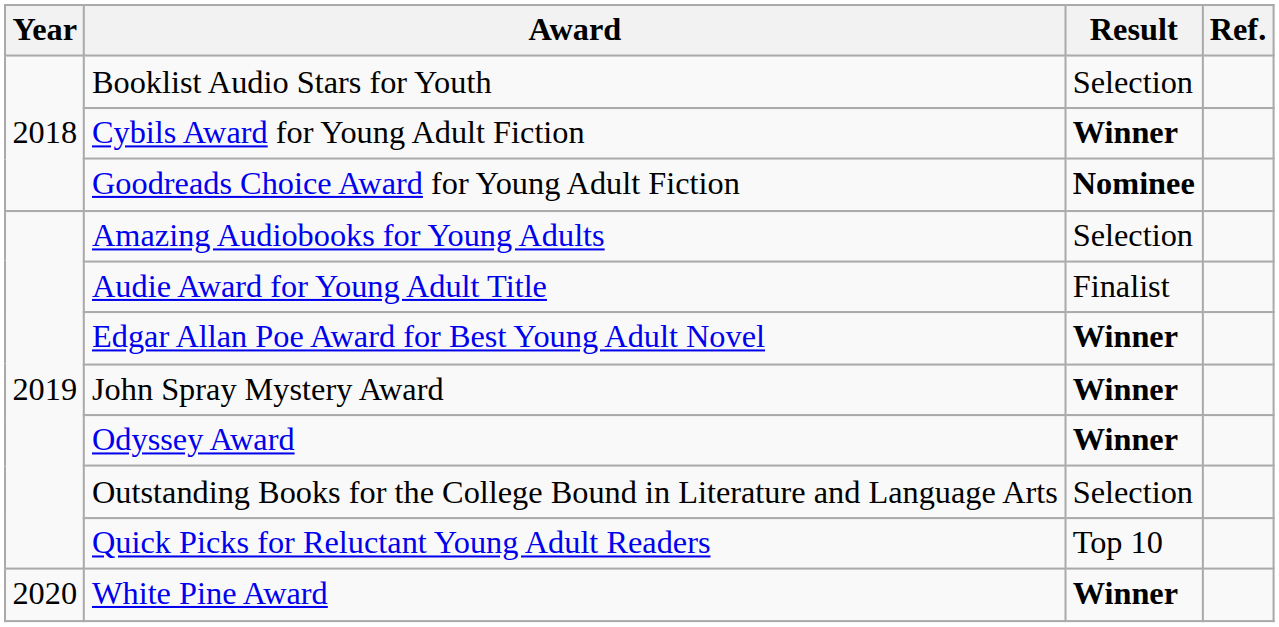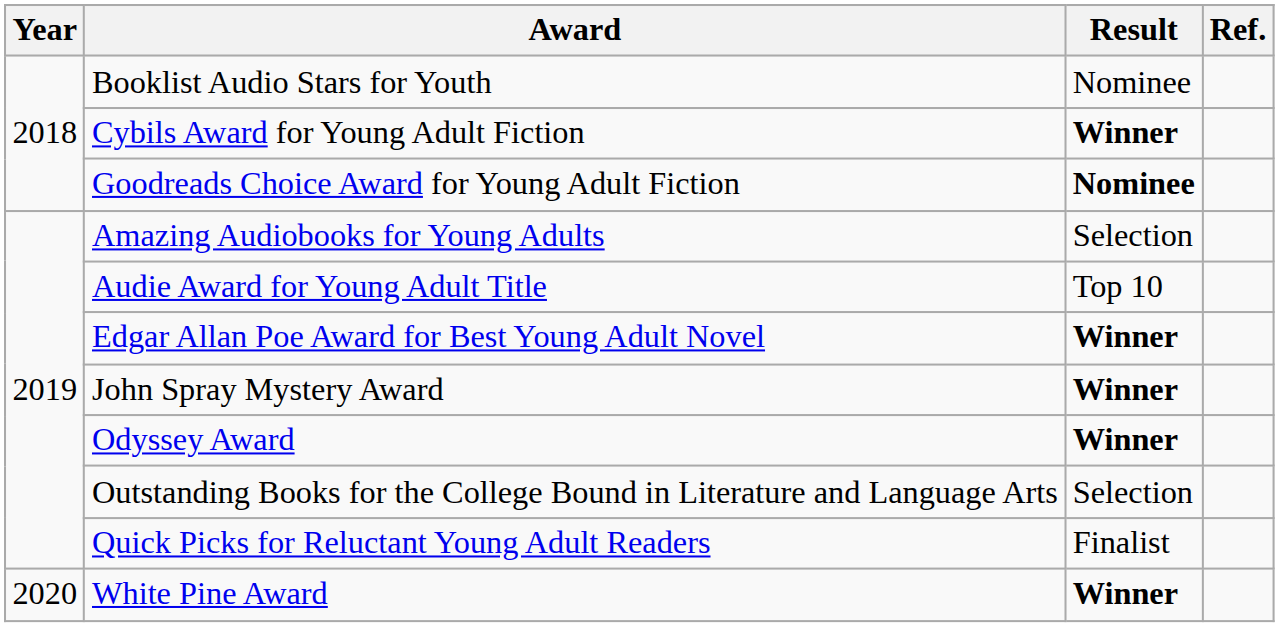 <table class="wikitable sortable mw-collapsible">
 <tr>
 <th>Year</th>
 <th>Award</th>
 <th>Result</th>
 <th>Ref.</th>
 </tr>
 <tr>
 <td rowspan="3">2018</td>
 <td>Booklist Audio Stars for Youth</td>
-<td>Selection</td>
+<td>Nominee</td>
 <td></td>
 </tr>
 <tr>
 <td><a href='#'>Cybils Award</a> for Young Adult Fiction</td>
 <td><strong>Winner</strong></td>
 <td></td>
 </tr>
 <tr>
 <td><a href='#'>Goodreads Choice Award</a> for Young Adult Fiction</td>
 <td><strong>Nominee</strong></td>
 <td></td>
 </tr>
 <tr>
 <td rowspan="7">2019</td>
 <td><a href='#'>Amazing Audiobooks for Young Adults</a></td>
 <td>Selection</td>
 <td></td>
 </tr>
 <tr>
 <td><a href='#'>Audie Award for Young Adult Title</a></td>
-<td>Finalist</td>
+<td>Top 10</td>
 <td></td>
 </tr>
 <tr>
 <td><a href='#'>Edgar Allan Poe Award for Best Young Adult Novel</a></td>
 <td><strong>Winner</strong></td>
 <td></td>
 </tr>
 <tr>
 <td>John Spray Mystery Award</td>
 <td><strong>Winner</strong></td>
 <td></td>
 </tr>
 <tr>
 <td><a href='#'>Odyssey Award</a></td>
 <td><strong>Winner</strong></td>
 <td></td>
 </tr>
 <tr>
 <td>Outstanding Books for the College Bound in Literature and Language Arts</td>
 <td>Selection</td>
 <td></td>
 </tr>
 <tr>
 <td><a href='#'>Quick Picks for Reluctant Young Adult Readers</a></td>
-<td>Top 10</td>
+<td>Finalist</td>
 <td></td>
 </tr>
 <tr>
 <td>2020</td>
 <td><a href='#'>White Pine Award</a></td>
 <td><strong>Winner</strong></td>
 <td></td>
 </tr>
 </table>
